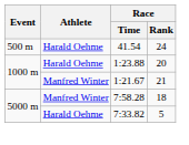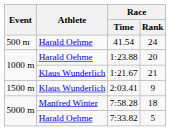 <table class="wikitable" border="1" style="font-size:90%">
 <tr>
 <th rowspan=2>Event</th>
 <th rowspan=2>Athlete</th>
 <th colspan=2>Race</th>
 </tr>
 <tr>
 <th>Time</th>
 <th>Rank</th>
 </tr>
 <tr>
 <td>500 m</td>
 <td><a href='#'>Harald Oehme</a></td>
 <td align=center>41.54</td>
 <td align=center>24</td>
 </tr>
 <tr>
 <td rowspan=2>1000 m</td>
 <td><a href='#'>Harald Oehme</a></td>
 <td align=center>1:23.88</td>
 <td align=center>20</td>
 </tr>
 <tr>
-<td><a href='#'>Manfred Winter</a></td>
+<td><a href='#'>Klaus Wunderlich</a></td>
 <td align=center>1:21.67</td>
 <td align=center>21</td>
+</tr>
+<tr>
+<td>1500 m</td>
+<td><a href='#'>Klaus Wunderlich</a></td>
+<td align=center>2:03.41</td>
+<td align=center>9</td>
 </tr>
 <tr>
 <td rowspan=2>5000 m</td>
 <td><a href='#'>Manfred Winter</a></td>
 <td align=center>7:58.28</td>
 <td align=center>18</td>
 </tr>
 <tr>
 <td><a href='#'>Harald Oehme</a></td>
 <td align=center>7:33.82</td>
 <td align=center>5</td>
 </tr>
 </table>
